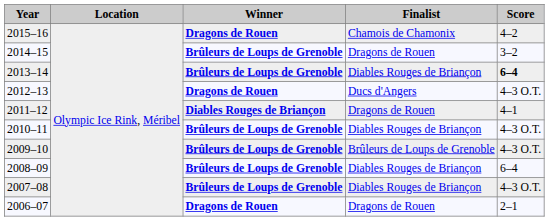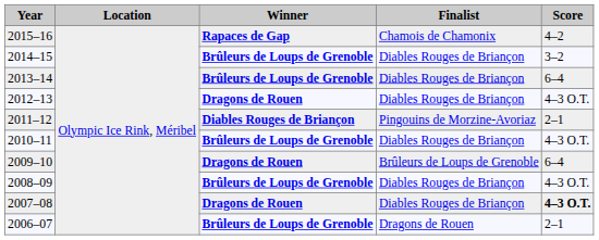 <table bgcolor="#f7f8ff" cellpadding="3" cellspacing="0" border="1" style="font-size: 95%; border: gray solid 1px; border-collapse: collapse;">
 <tr bgcolor="#CCCCCC" align="center">
 <th>Year</th>
 <th>Location</th>
 <th>Winner</th>
 <th>Finalist</th>
 <th>Score</th>
 </tr>
 <tr bgcolor="#EFEFEF">
 <td>2015–16</td>
 <td rowspan="10"><a href='#'>Olympic Ice Rink</a>, <a href='#'>Méribel</a></td>
-<td><strong><a href='#'>Dragons de Rouen</a></strong></td>
+<td><strong><a href='#'>Rapaces de Gap</a></strong></td>
 <td><a href='#'>Chamois de Chamonix</a></td>
 <td>4–2</td>
 </tr>
 <tr>
 <td>2014–15</td>
 <td><strong><a href='#'>Brûleurs de Loups de Grenoble</a></strong></td>
-<td><a href='#'>Dragons de Rouen</a></td>
+<td><a href='#'>Diables Rouges de Briançon</a></td>
 <td>3–2</td>
 </tr>
 <tr bgcolor="#EFEFEF">
 <td>2013–14</td>
 <td><strong><a href='#'>Brûleurs de Loups de Grenoble</a></strong></td>
 <td><a href='#'>Diables Rouges de Briançon</a></td>
-<td><strong>6–4</strong></td>
+<td>6–4</td>
 </tr>
 <tr>
 <td>2012–13</td>
 <td><strong><a href='#'>Dragons de Rouen</a></strong></td>
-<td><a href='#'>Ducs d'Angers</a></td>
+<td><a href='#'>Diables Rouges de Briançon</a></td>
 <td>4–3 O.T.</td>
 </tr>
 <tr bgcolor="#EFEFEF">
 <td>2011–12</td>
 <td><strong><a href='#'>Diables Rouges de Briançon</a></strong></td>
-<td><a href='#'>Dragons de Rouen</a></td>
-<td>4–1</td>
+<td><a href='#'>Pingouins de Morzine-Avoriaz</a></td>
+<td>2–1</td>
 </tr>
 <tr>
 <td>2010–11</td>
 <td><strong><a href='#'>Brûleurs de Loups de Grenoble</a></strong></td>
 <td><a href='#'>Diables Rouges de Briançon</a></td>
 <td>4–3 O.T.</td>
 </tr>
 <tr bgcolor="#EFEFEF">
 <td>2009–10</td>
-<td><strong><a href='#'>Brûleurs de Loups de Grenoble</a></strong></td>
+<td><strong><a href='#'>Dragons de Rouen</a></strong></td>
 <td><a href='#'>Brûleurs de Loups de Grenoble</a></td>
-<td>4–3 O.T.</td>
+<td>6–4</td>
 </tr>
 <tr>
 <td>2008–09</td>
 <td><strong><a href='#'>Brûleurs de Loups de Grenoble</a></strong></td>
 <td><a href='#'>Diables Rouges de Briançon</a></td>
-<td>6–4</td>
+<td>4–3 O.T.</td>
 </tr>
 <tr bgcolor="#EFEFEF">
 <td>2007–08</td>
-<td><strong><a href='#'>Brûleurs de Loups de Grenoble</a></strong></td>
+<td><strong><a href='#'>Dragons de Rouen</a></strong></td>
 <td><a href='#'>Diables Rouges de Briançon</a></td>
-<td>4–3 O.T.</td>
+<td><strong>4–3 O.T.</strong></td>
 </tr>
 <tr>
 <td>2006–07</td>
-<td><strong><a href='#'>Dragons de Rouen</a></strong></td>
+<td><strong><a href='#'>Brûleurs de Loups de Grenoble</a></strong></td>
 <td><a href='#'>Dragons de Rouen</a></td>
 <td>2–1</td>
 </tr>
 </table>
